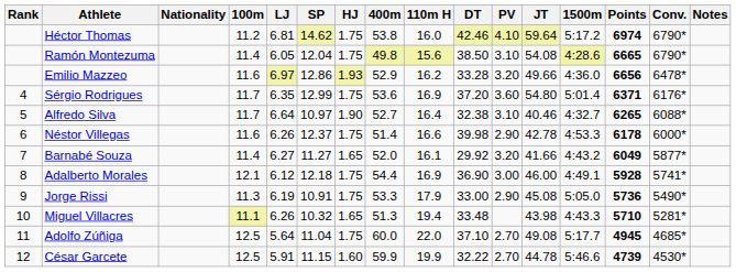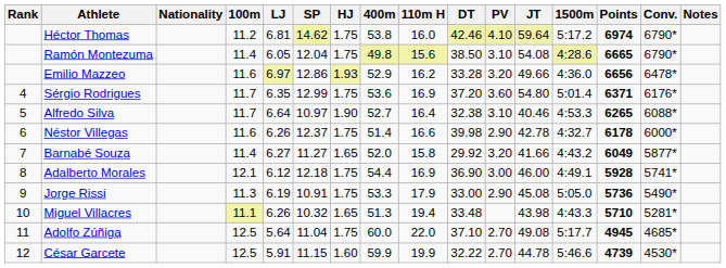 <table class="wikitable sortable" style=" text-align:center;">
 <tr>
 <th>Rank</th>
 <th>Athlete</th>
 <th>Nationality</th>
 <th>100m</th>
 <th>LJ</th>
 <th>SP</th>
 <th>HJ</th>
 <th>400m</th>
 <th>110m H</th>
 <th>DT</th>
 <th>PV</th>
 <th>JT</th>
 <th>1500m</th>
 <th>Points</th>
 <th>Conv.</th>
 <th>Notes</th>
 </tr>
 <tr>
 <td></td>
 <td align=left><a href='#'>Héctor Thomas</a></td>
 <td align=left></td>
 <td>11.2</td>
 <td>6.81</td>
 <td bgcolor=#F2F5A9>14.62</td>
 <td>1.75</td>
 <td>53.8</td>
 <td>16.0</td>
 <td bgcolor=#F2F5A9>42.46</td>
 <td bgcolor=#F2F5A9>4.10</td>
 <td bgcolor=#F2F5A9>59.64</td>
 <td>5:17.2</td>
 <td><strong>6974</strong></td>
 <td>6790*</td>
 <td></td>
 </tr>
 <tr>
 <td></td>
 <td align=left><a href='#'>Ramón Montezuma</a></td>
 <td align=left></td>
 <td>11.4</td>
 <td>6.05</td>
 <td>12.04</td>
 <td>1.75</td>
 <td bgcolor=#F2F5A9>49.8</td>
 <td bgcolor=#F2F5A9>15.6</td>
 <td>38.50</td>
 <td>3.10</td>
 <td>54.08</td>
 <td bgcolor=#F2F5A9>4:28.6</td>
 <td><strong>6665</strong></td>
 <td>6790*</td>
 <td></td>
 </tr>
 <tr>
 <td></td>
 <td align=left><a href='#'>Emilio Mazzeo</a></td>
 <td align=left></td>
 <td>11.6</td>
 <td bgcolor=#F2F5A9>6.97</td>
 <td>12.86</td>
 <td bgcolor=#F2F5A9>1.93</td>
 <td>52.9</td>
 <td>16.2</td>
 <td>33.28</td>
 <td>3.20</td>
 <td>49.66</td>
 <td>4:36.0</td>
 <td><strong>6656</strong></td>
 <td>6478*</td>
 <td></td>
 </tr>
 <tr>
 <td>4</td>
 <td align=left><a href='#'>Sérgio Rodrigues</a></td>
 <td align=left></td>
 <td>11.7</td>
 <td>6.35</td>
 <td>12.99</td>
 <td>1.75</td>
 <td>53.6</td>
 <td>16.9</td>
 <td>37.20</td>
 <td>3.60</td>
 <td>54.80</td>
 <td>5:01.4</td>
 <td><strong>6371</strong></td>
 <td>6176*</td>
 <td></td>
 </tr>
 <tr>
 <td>5</td>
 <td align=left><a href='#'>Alfredo Silva</a></td>
 <td align=left></td>
 <td>11.7</td>
 <td>6.64</td>
 <td>10.97</td>
 <td>1.90</td>
 <td>52.7</td>
 <td>16.4</td>
 <td>32.38</td>
 <td>3.10</td>
 <td>40.46</td>
-<td>4:32.7</td>
+<td>4:53.3</td>
 <td><strong>6265</strong></td>
 <td>6088*</td>
 <td></td>
 </tr>
 <tr>
 <td>6</td>
 <td align=left><a href='#'>Néstor Villegas</a></td>
 <td align=left></td>
 <td>11.6</td>
 <td>6.26</td>
 <td>12.37</td>
 <td>1.75</td>
 <td>51.4</td>
 <td>16.6</td>
 <td>39.98</td>
 <td>2.90</td>
 <td>42.78</td>
-<td>4:53.3</td>
+<td>4:32.7</td>
 <td><strong>6178</strong></td>
 <td>6000*</td>
 <td></td>
 </tr>
 <tr>
 <td>7</td>
 <td align=left><a href='#'>Barnabé Souza</a></td>
 <td align=left></td>
 <td>11.4</td>
 <td>6.27</td>
 <td>11.27</td>
 <td>1.65</td>
 <td>52.0</td>
-<td>16.1</td>
+<td>15.8</td>
 <td>29.92</td>
 <td>3.20</td>
 <td>41.66</td>
 <td>4:43.2</td>
 <td><strong>6049</strong></td>
 <td>5877*</td>
 <td></td>
 </tr>
 <tr>
 <td>8</td>
 <td align=left><a href='#'>Adalberto Morales</a></td>
 <td align=left></td>
 <td>12.1</td>
 <td>6.12</td>
 <td>12.18</td>
 <td>1.75</td>
 <td>54.4</td>
 <td>16.9</td>
 <td>36.90</td>
 <td>3.00</td>
 <td>46.00</td>
 <td>4:49.1</td>
 <td><strong>5928</strong></td>
 <td>5741*</td>
 <td></td>
 </tr>
 <tr>
 <td>9</td>
 <td align=left><a href='#'>Jorge Rissi</a></td>
 <td align=left></td>
 <td>11.3</td>
 <td>6.19</td>
 <td>10.91</td>
 <td>1.75</td>
 <td>53.3</td>
 <td>17.9</td>
 <td>33.00</td>
 <td>2.90</td>
 <td>45.08</td>
 <td>5:05.0</td>
 <td><strong>5736</strong></td>
 <td>5490*</td>
 <td></td>
 </tr>
 <tr>
 <td>10</td>
 <td align=left><a href='#'>Miguel Villacres</a></td>
 <td align=left></td>
 <td bgcolor=#F2F5A9>11.1</td>
 <td>6.26</td>
 <td>10.32</td>
 <td>1.65</td>
 <td>51.3</td>
 <td>19.4</td>
 <td>33.48</td>
 <td></td>
 <td>43.98</td>
 <td>4:43.3</td>
 <td><strong>5710</strong></td>
 <td>5281*</td>
 <td></td>
 </tr>
 <tr>
 <td>11</td>
 <td align=left><a href='#'>Adolfo Zúñiga</a></td>
 <td align=left></td>
 <td>12.5</td>
 <td>5.64</td>
 <td>11.04</td>
 <td>1.75</td>
 <td>60.0</td>
 <td>22.0</td>
 <td>37.10</td>
 <td>2.70</td>
 <td>49.08</td>
 <td>5:17.7</td>
 <td><strong>4945</strong></td>
 <td>4685*</td>
 <td></td>
 </tr>
 <tr>
 <td>12</td>
 <td align=left><a href='#'>César Garcete</a></td>
 <td align=left></td>
 <td>12.5</td>
 <td>5.91</td>
 <td>11.15</td>
 <td>1.60</td>
 <td>59.9</td>
 <td>19.9</td>
 <td>32.22</td>
 <td>2.70</td>
 <td>44.78</td>
 <td>5:46.6</td>
 <td><strong>4739</strong></td>
 <td>4530*</td>
 <td></td>
 </tr>
 </table>
